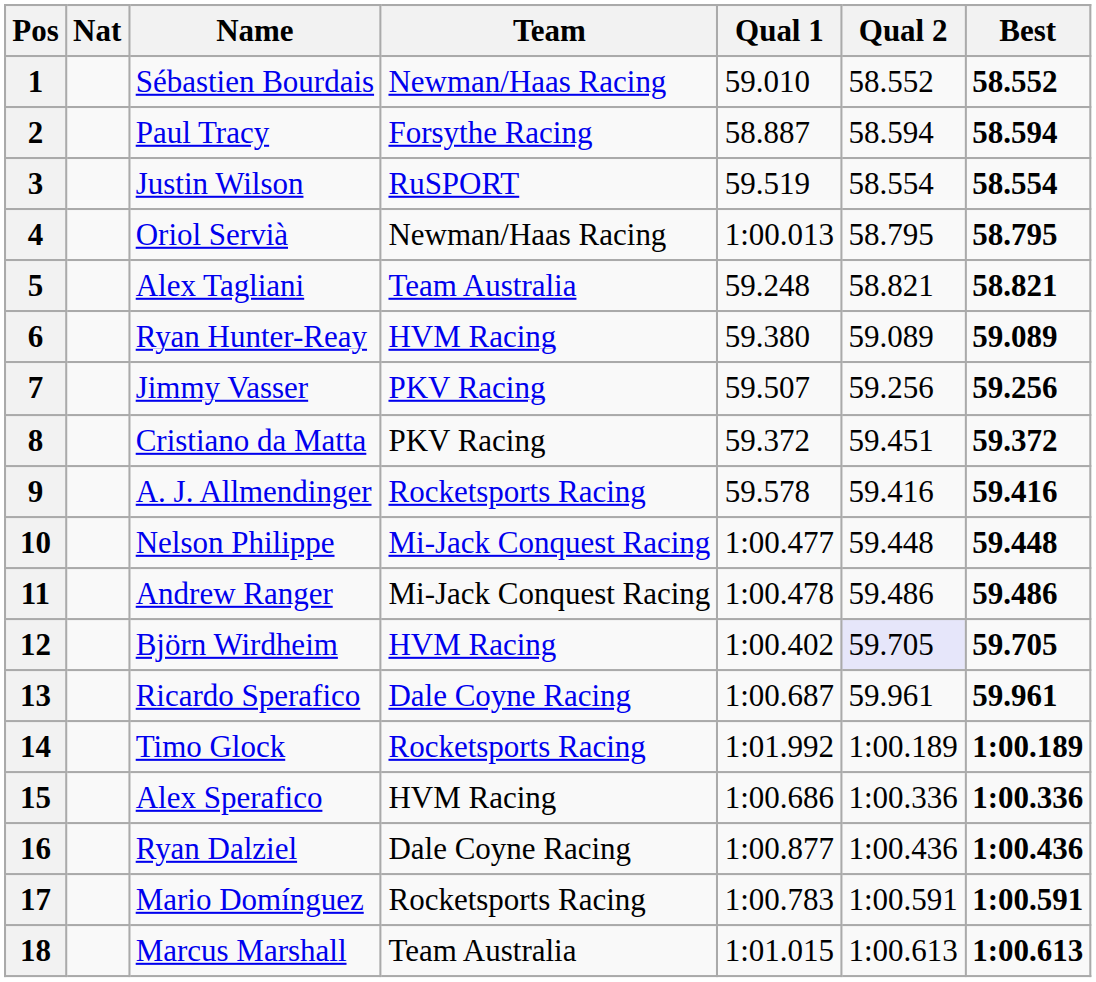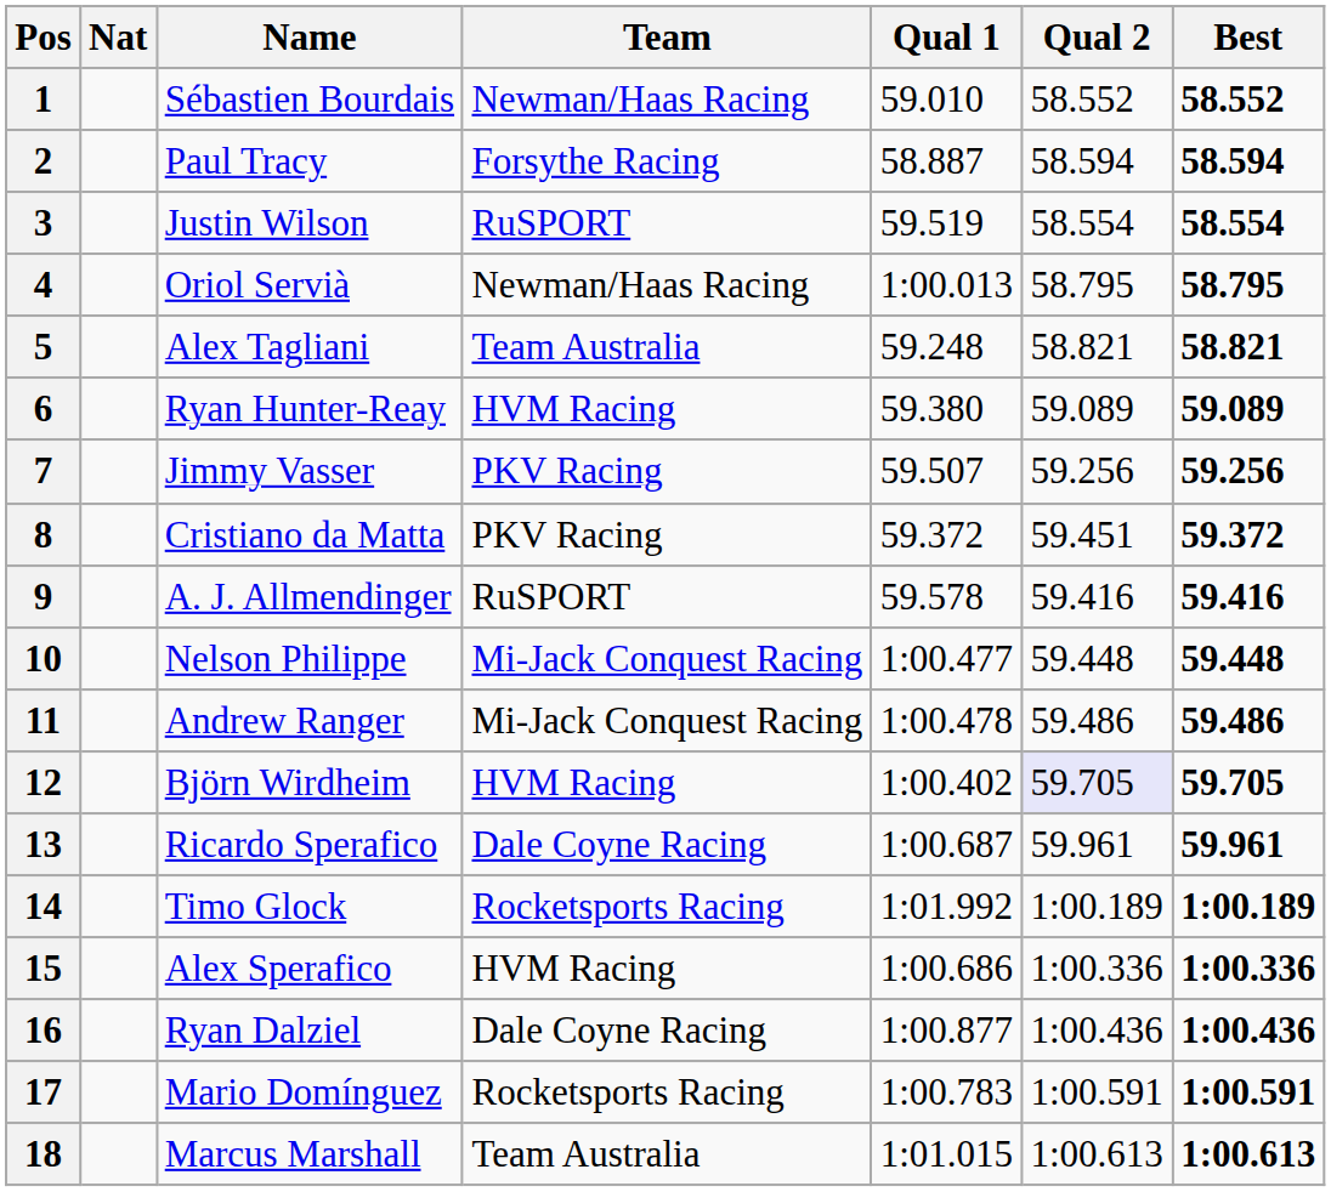 <table class="wikitable" style="font-size: 95%;">
 <tr>
 <th>Pos</th>
 <th>Nat</th>
 <th>Name</th>
 <th>Team</th>
 <th>Qual 1</th>
 <th>Qual 2</th>
 <th>Best</th>
 </tr>
 <tr>
 <th>1</th>
 <td></td>
 <td><a href='#'>Sébastien Bourdais</a></td>
 <td><a href='#'>Newman/Haas Racing</a></td>
 <td>59.010</td>
 <td>58.552</td>
 <td><strong>58.552</strong></td>
 </tr>
 <tr>
 <th>2</th>
 <td></td>
 <td><a href='#'>Paul Tracy</a></td>
 <td><a href='#'>Forsythe Racing</a></td>
 <td>58.887</td>
 <td>58.594</td>
 <td><strong>58.594</strong></td>
 </tr>
 <tr>
 <th>3</th>
 <td></td>
 <td><a href='#'>Justin Wilson</a></td>
 <td><a href='#'>RuSPORT</a></td>
 <td>59.519</td>
 <td>58.554</td>
 <td><strong>58.554</strong></td>
 </tr>
 <tr>
 <th>4</th>
 <td></td>
 <td><a href='#'>Oriol Servià</a></td>
 <td>Newman/Haas Racing</td>
 <td>1:00.013</td>
 <td>58.795</td>
 <td><strong>58.795</strong></td>
 </tr>
 <tr>
 <th>5</th>
 <td></td>
 <td><a href='#'>Alex Tagliani</a></td>
 <td><a href='#'>Team Australia</a></td>
 <td>59.248</td>
 <td>58.821</td>
 <td><strong>58.821</strong></td>
 </tr>
 <tr>
 <th>6</th>
 <td></td>
 <td><a href='#'>Ryan Hunter-Reay</a></td>
 <td><a href='#'>HVM Racing</a></td>
 <td>59.380</td>
 <td>59.089</td>
 <td><strong>59.089</strong></td>
 </tr>
 <tr>
 <th>7</th>
 <td></td>
 <td><a href='#'>Jimmy Vasser</a></td>
 <td><a href='#'>PKV Racing</a></td>
 <td>59.507</td>
 <td>59.256</td>
 <td><strong>59.256</strong></td>
 </tr>
 <tr>
 <th>8</th>
 <td></td>
 <td><a href='#'>Cristiano da Matta</a></td>
 <td>PKV Racing</td>
 <td>59.372</td>
 <td>59.451</td>
 <td><strong>59.372</strong></td>
 </tr>
 <tr>
 <th>9</th>
 <td></td>
 <td><a href='#'>A. J. Allmendinger</a></td>
-<td><a href='#'>Rocketsports Racing</a></td>
+<td>RuSPORT</td>
 <td>59.578</td>
 <td>59.416</td>
 <td><strong>59.416</strong></td>
 </tr>
 <tr>
 <th>10</th>
 <td></td>
 <td><a href='#'>Nelson Philippe</a></td>
 <td><a href='#'>Mi-Jack Conquest Racing</a></td>
 <td>1:00.477</td>
 <td>59.448</td>
 <td><strong>59.448</strong></td>
 </tr>
 <tr>
 <th>11</th>
 <td></td>
 <td><a href='#'>Andrew Ranger</a></td>
 <td>Mi-Jack Conquest Racing</td>
 <td>1:00.478</td>
 <td>59.486</td>
 <td><strong>59.486</strong></td>
 </tr>
 <tr>
 <th>12</th>
 <td></td>
 <td><a href='#'>Björn Wirdheim</a></td>
 <td><a href='#'>HVM Racing</a></td>
 <td>1:00.402</td>
 <td style="background: lavender;">59.705</td>
 <td><strong>59.705</strong></td>
 </tr>
 <tr>
 <th>13</th>
 <td></td>
 <td><a href='#'>Ricardo Sperafico</a></td>
 <td><a href='#'>Dale Coyne Racing</a></td>
 <td>1:00.687</td>
 <td>59.961</td>
 <td><strong>59.961</strong></td>
 </tr>
 <tr>
 <th>14</th>
 <td></td>
 <td><a href='#'>Timo Glock</a></td>
 <td><a href='#'>Rocketsports Racing</a></td>
 <td>1:01.992</td>
 <td>1:00.189</td>
 <td><strong>1:00.189</strong></td>
 </tr>
 <tr>
 <th>15</th>
 <td></td>
 <td><a href='#'>Alex Sperafico</a></td>
 <td>HVM Racing</td>
 <td>1:00.686</td>
 <td>1:00.336</td>
 <td><strong>1:00.336</strong></td>
 </tr>
 <tr>
 <th>16</th>
 <td></td>
 <td><a href='#'>Ryan Dalziel</a></td>
 <td>Dale Coyne Racing</td>
 <td>1:00.877</td>
 <td>1:00.436</td>
 <td><strong>1:00.436</strong></td>
 </tr>
 <tr>
 <th>17</th>
 <td></td>
 <td><a href='#'>Mario Domínguez</a></td>
 <td>Rocketsports Racing</td>
 <td>1:00.783</td>
 <td>1:00.591</td>
 <td><strong>1:00.591</strong></td>
 </tr>
 <tr>
 <th>18</th>
 <td></td>
 <td><a href='#'>Marcus Marshall</a></td>
 <td>Team Australia</td>
 <td>1:01.015</td>
 <td>1:00.613</td>
 <td><strong>1:00.613</strong></td>
 </tr>
 </table>
